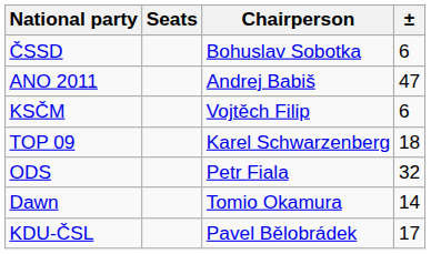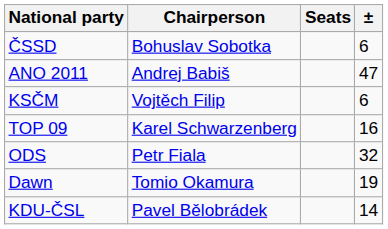 <table class="wikitable">
 <tr>
 <th>National party</th>
+<th>Chairperson</th>
 <th>Seats</th>
-<th>Chairperson</th>
 <th>±</th>
 </tr>
 <tr>
 <td><a href='#'>ČSSD</a></td>
+<td><a href='#'>Bohuslav Sobotka</a></td>
 <td></td>
-<td><a href='#'>Bohuslav Sobotka</a></td>
 <td> 6</td>
 </tr>
 <tr>
 <td><a href='#'>ANO 2011</a></td>
+<td><a href='#'>Andrej Babiš</a></td>
 <td></td>
-<td><a href='#'>Andrej Babiš</a></td>
 <td> 47</td>
 </tr>
 <tr>
 <td><a href='#'>KSČM</a></td>
+<td><a href='#'>Vojtěch Filip</a></td>
 <td></td>
-<td><a href='#'>Vojtěch Filip</a></td>
 <td> 6</td>
 </tr>
 <tr>
 <td><a href='#'>TOP 09</a></td>
+<td><a href='#'>Karel Schwarzenberg</a></td>
 <td></td>
-<td><a href='#'>Karel Schwarzenberg</a></td>
-<td> 18</td>
+<td> 16</td>
 </tr>
 <tr>
 <td><a href='#'>ODS</a></td>
+<td><a href='#'>Petr Fiala</a></td>
 <td></td>
-<td><a href='#'>Petr Fiala</a></td>
 <td> 32</td>
 </tr>
 <tr>
 <td><a href='#'>Dawn</a></td>
+<td><a href='#'>Tomio Okamura</a></td>
 <td></td>
-<td><a href='#'>Tomio Okamura</a></td>
-<td> 14</td>
+<td> 19</td>
 </tr>
 <tr>
 <td><a href='#'>KDU-ČSL</a></td>
+<td><a href='#'>Pavel Bělobrádek</a></td>
 <td></td>
-<td><a href='#'>Pavel Bělobrádek</a></td>
-<td> 17</td>
+<td> 14</td>
 </tr>
 </table>
